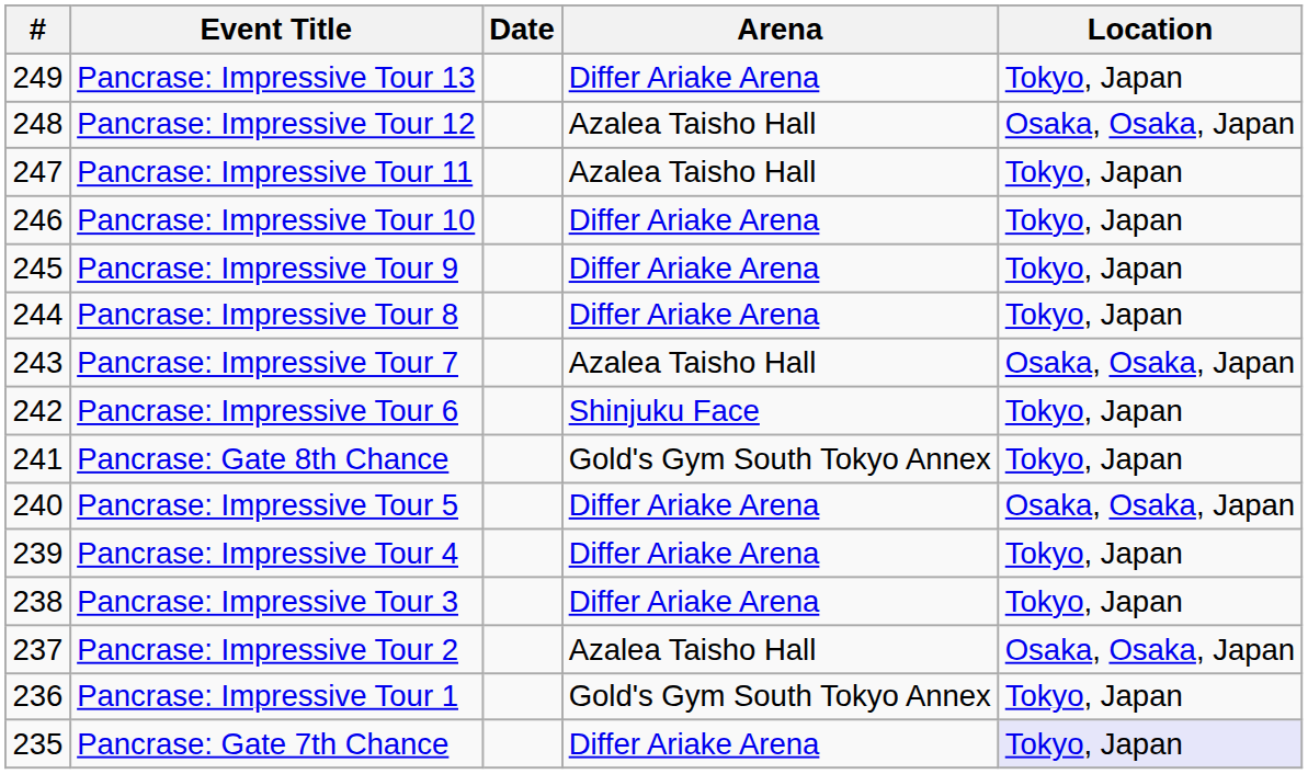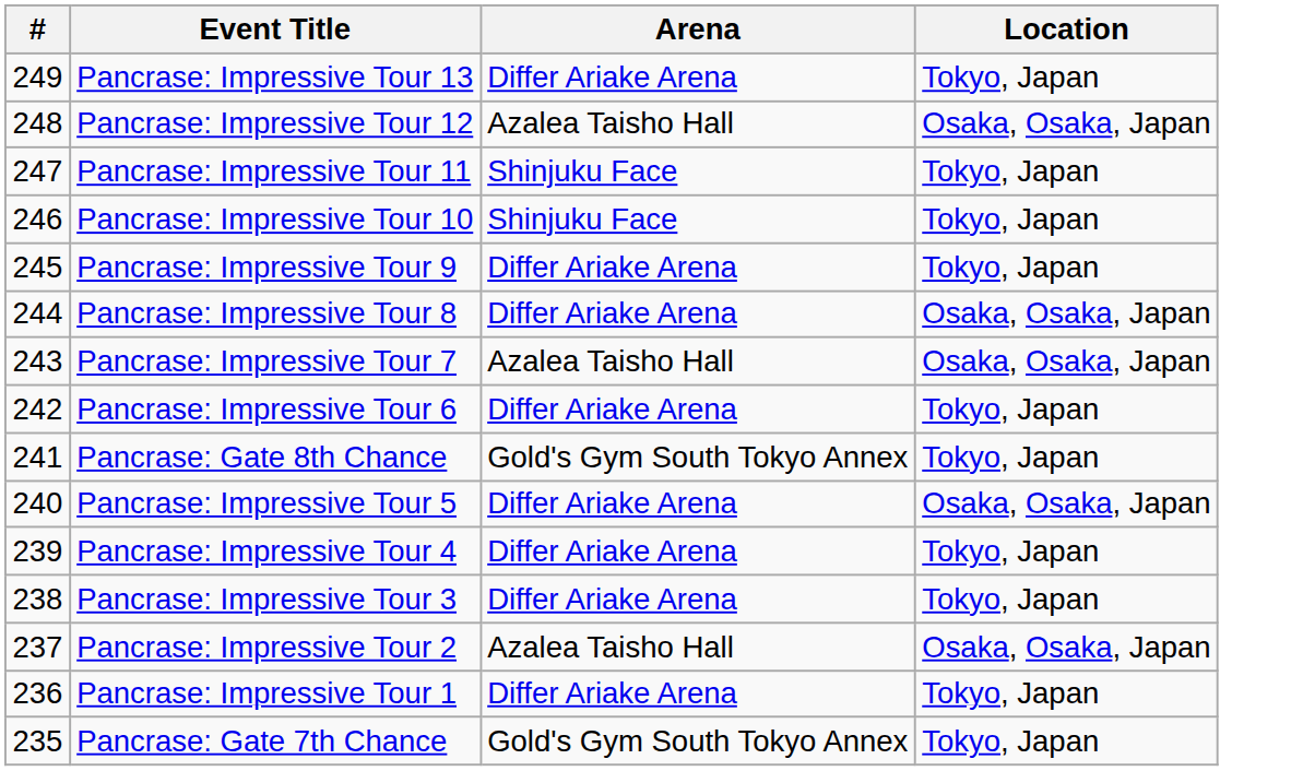 <table class="sortable wikitable succession-box" style="font-size:90%;">
 <tr>
 <th scope="col">#</th>
 <th scope="col">Event Title</th>
-<th scope="col">Date</th>
 <th scope="col">Arena</th>
 <th scope="col">Location</th>
 </tr>
 <tr>
 <td align=center>249</td>
 <td><a href='#'>Pancrase: Impressive Tour 13</a></td>
-<td></td>
 <td><a href='#'>Differ Ariake Arena</a></td>
 <td><a href='#'>Tokyo</a>, Japan</td>
 </tr>
 <tr>
 <td align=center>248</td>
 <td><a href='#'>Pancrase: Impressive Tour 12</a></td>
-<td></td>
 <td>Azalea Taisho Hall</td>
 <td><a href='#'>Osaka</a>, <a href='#'>Osaka</a>, Japan</td>
 </tr>
 <tr>
 <td align=center>247</td>
 <td><a href='#'>Pancrase: Impressive Tour 11</a></td>
-<td></td>
-<td>Azalea Taisho Hall</td>
+<td><a href='#'>Shinjuku Face</a></td>
 <td><a href='#'>Tokyo</a>, Japan</td>
 </tr>
 <tr>
 <td align=center>246</td>
 <td><a href='#'>Pancrase: Impressive Tour 10</a></td>
-<td></td>
-<td><a href='#'>Differ Ariake Arena</a></td>
+<td><a href='#'>Shinjuku Face</a></td>
 <td><a href='#'>Tokyo</a>, Japan</td>
 </tr>
 <tr>
 <td align=center>245</td>
 <td><a href='#'>Pancrase: Impressive Tour 9</a></td>
-<td></td>
 <td><a href='#'>Differ Ariake Arena</a></td>
 <td><a href='#'>Tokyo</a>, Japan</td>
 </tr>
 <tr>
 <td align=center>244</td>
 <td><a href='#'>Pancrase: Impressive Tour 8</a></td>
-<td></td>
 <td><a href='#'>Differ Ariake Arena</a></td>
-<td><a href='#'>Tokyo</a>, Japan</td>
+<td><a href='#'>Osaka</a>, <a href='#'>Osaka</a>, Japan</td>
 </tr>
 <tr>
 <td align=center>243</td>
 <td><a href='#'>Pancrase: Impressive Tour 7</a></td>
-<td></td>
 <td>Azalea Taisho Hall</td>
 <td><a href='#'>Osaka</a>, <a href='#'>Osaka</a>, Japan</td>
 </tr>
 <tr>
 <td align=center>242</td>
 <td><a href='#'>Pancrase: Impressive Tour 6</a></td>
-<td></td>
-<td><a href='#'>Shinjuku Face</a></td>
+<td><a href='#'>Differ Ariake Arena</a></td>
 <td><a href='#'>Tokyo</a>, Japan</td>
 </tr>
 <tr>
 <td align=center>241</td>
 <td><a href='#'>Pancrase: Gate 8th Chance</a></td>
-<td></td>
 <td>Gold's Gym South Tokyo Annex</td>
 <td><a href='#'>Tokyo</a>, Japan</td>
 </tr>
 <tr>
 <td align=center>240</td>
 <td><a href='#'>Pancrase: Impressive Tour 5</a></td>
-<td></td>
 <td><a href='#'>Differ Ariake Arena</a></td>
 <td><a href='#'>Osaka</a>, <a href='#'>Osaka</a>, Japan</td>
 </tr>
 <tr>
 <td align=center>239</td>
 <td><a href='#'>Pancrase: Impressive Tour 4</a></td>
-<td></td>
 <td><a href='#'>Differ Ariake Arena</a></td>
 <td><a href='#'>Tokyo</a>, Japan</td>
 </tr>
 <tr>
 <td align=center>238</td>
 <td><a href='#'>Pancrase: Impressive Tour 3</a></td>
-<td></td>
 <td><a href='#'>Differ Ariake Arena</a></td>
 <td><a href='#'>Tokyo</a>, Japan</td>
 </tr>
 <tr>
 <td align=center>237</td>
 <td><a href='#'>Pancrase: Impressive Tour 2</a></td>
-<td></td>
 <td>Azalea Taisho Hall</td>
 <td><a href='#'>Osaka</a>, <a href='#'>Osaka</a>, Japan</td>
 </tr>
 <tr>
 <td align=center>236</td>
 <td><a href='#'>Pancrase: Impressive Tour 1</a></td>
-<td></td>
-<td>Gold's Gym South Tokyo Annex</td>
+<td><a href='#'>Differ Ariake Arena</a></td>
 <td><a href='#'>Tokyo</a>, Japan</td>
 </tr>
 <tr>
 <td align=center>235</td>
 <td><a href='#'>Pancrase: Gate 7th Chance</a></td>
-<td></td>
-<td><a href='#'>Differ Ariake Arena</a></td>
-<td style="background: lavender;"><a href='#'>Tokyo</a>, Japan</td>
+<td>Gold's Gym South Tokyo Annex</td>
+<td><a href='#'>Tokyo</a>, Japan</td>
 </tr>
 </table>
